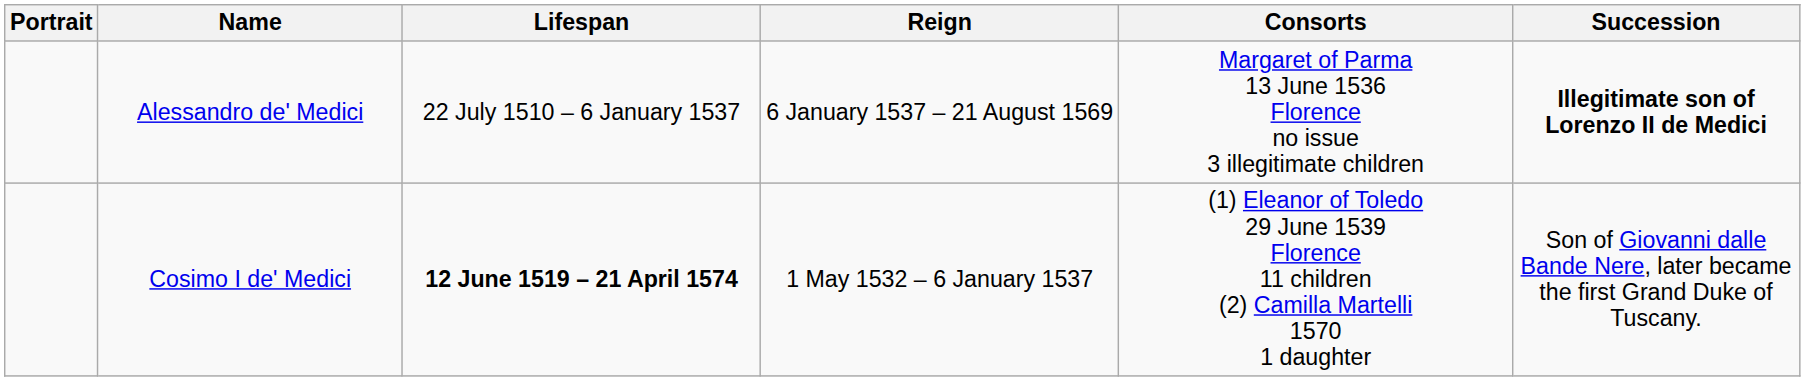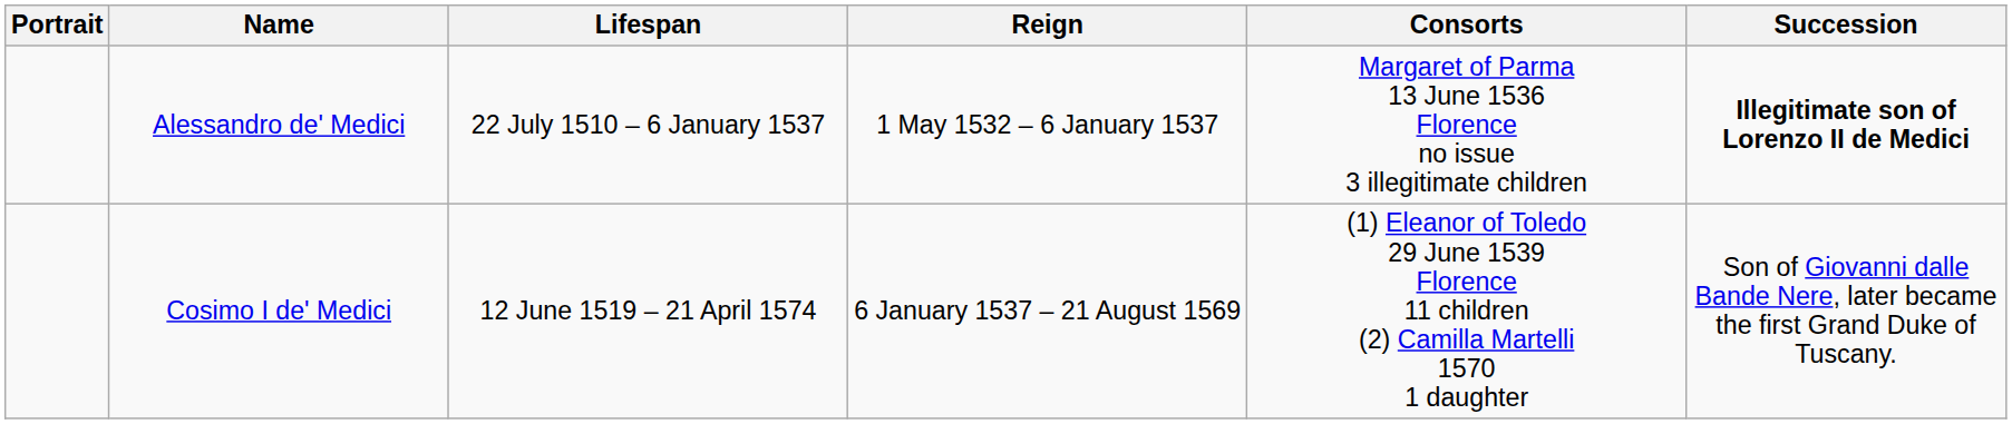 <table width=98% class="wikitable" style="text-align:center;">
 <tr>
 <th width="5%">Portrait</th>
 <th width="17%">Name</th>
 <th width="20%">Lifespan</th>
 <th width="20%">Reign</th>
 <th width="22%">Consorts</th>
 <th width="28%">Succession</th>
 </tr>
 <tr>
 <td></td>
 <td><a href='#'>Alessandro de' Medici</a></td>
 <td>22 July 1510 – 6 January 1537</td>
-<td>6 January 1537 – 21 August 1569</td>
+<td>1 May 1532 – 6 January 1537</td>
 <td><a href='#'>Margaret of Parma</a><br>13 June 1536<br><a href='#'>Florence</a><br>no issue<br>3 illegitimate children</td>
 <td><strong>Illegitimate son of Lorenzo II de Medici</strong></td>
 </tr>
 <tr>
 <td></td>
 <td><a href='#'>Cosimo I de' Medici</a></td>
-<td><strong>12 June 1519 – 21 April 1574</strong></td>
-<td>1 May 1532 – 6 January 1537</td>
+<td>12 June 1519 – 21 April 1574</td>
+<td>6 January 1537 – 21 August 1569</td>
 <td>(1) <a href='#'>Eleanor of Toledo</a><br>29 June 1539<br><a href='#'>Florence</a><br>11 children<br>(2) <a href='#'>Camilla Martelli</a><br>1570<br>1 daughter</td>
 <td>Son of <a href='#'>Giovanni dalle Bande Nere</a>, later became the first Grand Duke of Tuscany.</td>
 </tr>
 </table>
